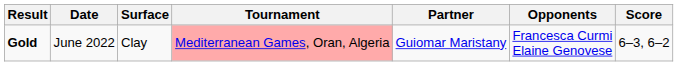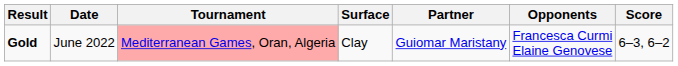 <table class="wikitable">
 <tr>
 <th>Result</th>
 <th>Date</th>
+<th>Tournament</th>
 <th>Surface</th>
-<th>Tournament</th>
 <th>Partner</th>
 <th>Opponents</th>
 <th>Score</th>
 </tr>
 <tr>
 <td> <strong>Gold</strong></td>
 <td>June 2022</td>
+<td style="background:#FFAAAA"><a href='#'>Mediterranean Games</a>, Oran, Algeria</td>
 <td>Clay</td>
-<td style="background:#FFAAAA"><a href='#'>Mediterranean Games</a>, Oran, Algeria</td>
 <td> <a href='#'>Guiomar Maristany</a></td>
 <td> <a href='#'>Francesca Curmi</a> <br>  <a href='#'>Elaine Genovese</a></td>
 <td>6–3, 6–2</td>
 </tr>
 </table>
